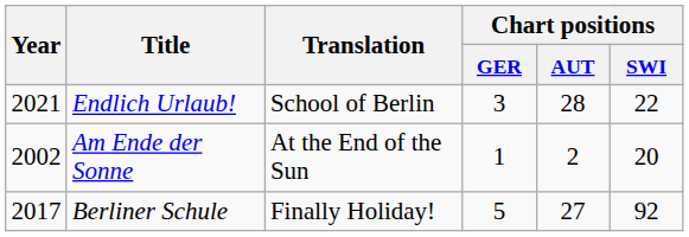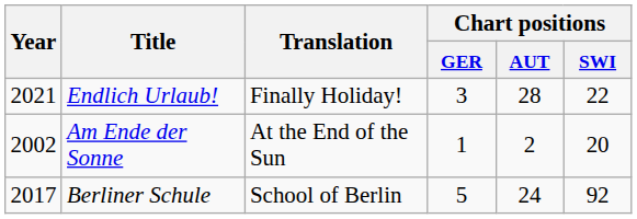 <table class="wikitable">
 <tr>
 <th width="10" rowspan="2">Year</th>
 <th width="120" rowspan="2">Title</th>
 <th width="120" rowspan="2">Translation</th>
 <th colspan="3">Chart positions</th>
 </tr>
 <tr bgcolor="#efefef">
 <th align="center" width="40"><small><a href='#'>GER</a></small></th>
 <th align="center" width="40"><small><a href='#'>AUT</a><br></small></th>
 <th align="center" width="40"><small><a href='#'>SWI</a><br></small></th>
 </tr>
 <tr>
 <td>2021</td>
 <td><em><a href='#'>Endlich Urlaub!</a></em></td>
-<td>School of Berlin</td>
+<td>Finally Holiday!</td>
 <td align="center">3</td>
 <td align="center">28</td>
 <td align="center">22</td>
 </tr>
 <tr>
 <td>2002</td>
 <td><em><a href='#'>Am Ende der Sonne</a></em></td>
 <td>At the End of the Sun</td>
 <td align="center">1</td>
 <td align="center">2</td>
 <td align="center">20</td>
 </tr>
 <tr>
 <td>2017</td>
 <td><em>Berliner Schule</em></td>
-<td>Finally Holiday!</td>
+<td>School of Berlin</td>
 <td align="center">5</td>
-<td align="center">27</td>
+<td align="center">24</td>
 <td align="center">92</td>
 </tr>
 </table>
